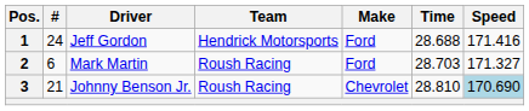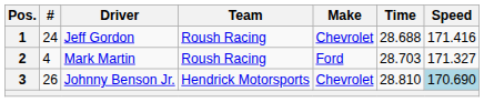 <table class="wikitable" style="font-size:95%">
 <tr>
 <th>Pos.</th>
 <th>#</th>
 <th>Driver</th>
 <th>Team</th>
 <th>Make</th>
 <th>Time</th>
 <th>Speed</th>
 </tr>
 <tr>
 <th>1</th>
 <td>24</td>
 <td><a href='#'>Jeff Gordon</a></td>
-<td><a href='#'>Hendrick Motorsports</a></td>
-<td><a href='#'>Ford</a></td>
+<td><a href='#'>Roush Racing</a></td>
+<td><a href='#'>Chevrolet</a></td>
 <td>28.688</td>
 <td>171.416</td>
 </tr>
 <tr>
 <th>2</th>
-<td>6</td>
+<td>4</td>
 <td><a href='#'>Mark Martin</a></td>
 <td><a href='#'>Roush Racing</a></td>
 <td><a href='#'>Ford</a></td>
 <td>28.703</td>
 <td>171.327</td>
 </tr>
 <tr>
 <th>3</th>
-<td>21</td>
+<td>26</td>
 <td><a href='#'>Johnny Benson Jr.</a></td>
-<td><a href='#'>Roush Racing</a></td>
+<td><a href='#'>Hendrick Motorsports</a></td>
 <td><a href='#'>Chevrolet</a></td>
 <td>28.810</td>
 <td style="background: lightblue;">170.690</td>
 </tr>
 <tr>
 <th colspan="7"></th>
 </tr>
 </table>
